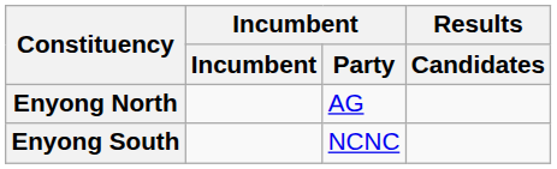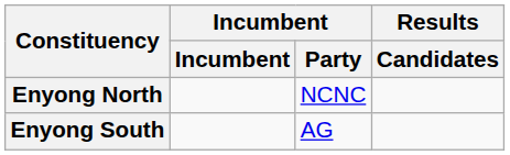 <table class="wikitable sortable">
 <tr>
 <th rowspan="2">Constituency</th>
 <th colspan="2">Incumbent</th>
 <th>Results</th>
 </tr>
 <tr valign="bottom">
 <th>Incumbent</th>
 <th>Party</th>
 <th>Candidates</th>
 </tr>
 <tr>
 <th>Enyong North</th>
 <td></td>
-<td><a href='#'>AG</a></td>
+<td><a href='#'>NCNC</a></td>
 <td nowrap=""></td>
 </tr>
 <tr>
 <th>Enyong South</th>
 <td></td>
-<td><a href='#'>NCNC</a></td>
+<td><a href='#'>AG</a></td>
 <td nowrap=""></td>
 </tr>
 </table>
